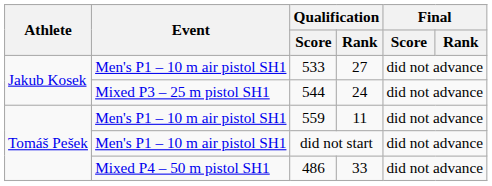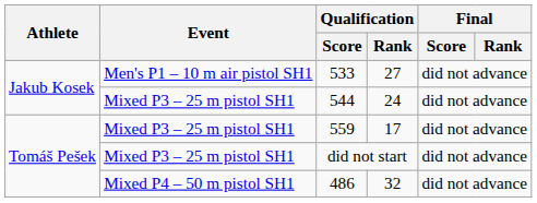 <table class=wikitable style="font-size:90%">
 <tr>
 <th rowspan="2">Athlete</th>
 <th rowspan="2">Event</th>
 <th colspan="2">Qualification</th>
 <th colspan="2">Final</th>
 </tr>
 <tr>
 <th>Score</th>
 <th>Rank</th>
 <th>Score</th>
 <th>Rank</th>
 </tr>
 <tr align=center>
 <td align=left rowspan=2><a href='#'>Jakub Kosek</a></td>
 <td align=left><a href='#'>Men's P1 – 10 m air pistol SH1</a></td>
 <td>533</td>
 <td>27</td>
 <td colspan=2>did not advance</td>
 </tr>
 <tr align=center>
 <td align=left><a href='#'>Mixed P3 – 25 m pistol SH1</a></td>
 <td>544</td>
 <td>24</td>
 <td colspan=2>did not advance</td>
 </tr>
 <tr align=center>
 <td align=left rowspan=3><a href='#'>Tomáš Pešek</a></td>
-<td align=left><a href='#'>Men's P1 – 10 m air pistol SH1</a></td>
+<td align=left><a href='#'>Mixed P3 – 25 m pistol SH1</a></td>
 <td>559</td>
-<td>11</td>
+<td>17</td>
 <td colspan=2>did not advance</td>
 </tr>
 <tr align=center>
-<td align=left><a href='#'>Men's P1 – 10 m air pistol SH1</a></td>
+<td align=left><a href='#'>Mixed P3 – 25 m pistol SH1</a></td>
 <td colspan=2>did not start</td>
 <td colspan=2>did not advance</td>
 </tr>
 <tr align=center>
 <td align=left><a href='#'>Mixed P4 – 50 m pistol SH1</a></td>
 <td>486</td>
-<td>33</td>
+<td>32</td>
 <td colspan=2>did not advance</td>
 </tr>
 </table>
